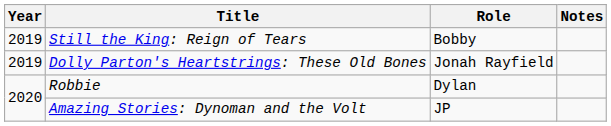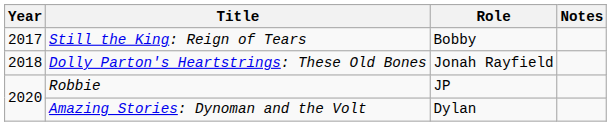 <table class="wikitable sortable">
 <tr>
 <th>Year</th>
 <th>Title</th>
 <th>Role</th>
 <th>Notes</th>
 </tr>
 <tr>
-<td>2019</td>
+<td>2017</td>
 <td><em><a href='#'>Still the King</a>: Reign of Tears</em></td>
 <td>Bobby</td>
 <td></td>
 </tr>
 <tr>
-<td>2019</td>
+<td>2018</td>
 <td><em><a href='#'>Dolly Parton's Heartstrings</a>: These Old Bones</em></td>
 <td>Jonah Rayfield</td>
 <td></td>
 </tr>
 <tr>
 <td rowspan="2">2020</td>
 <td><em>Robbie</em></td>
-<td>Dylan</td>
+<td>JP</td>
 <td></td>
 </tr>
 <tr>
 <td><em><a href='#'>Amazing Stories</a>: Dynoman and the Volt</em></td>
-<td>JP</td>
+<td>Dylan</td>
 <td></td>
 </tr>
 </table>
